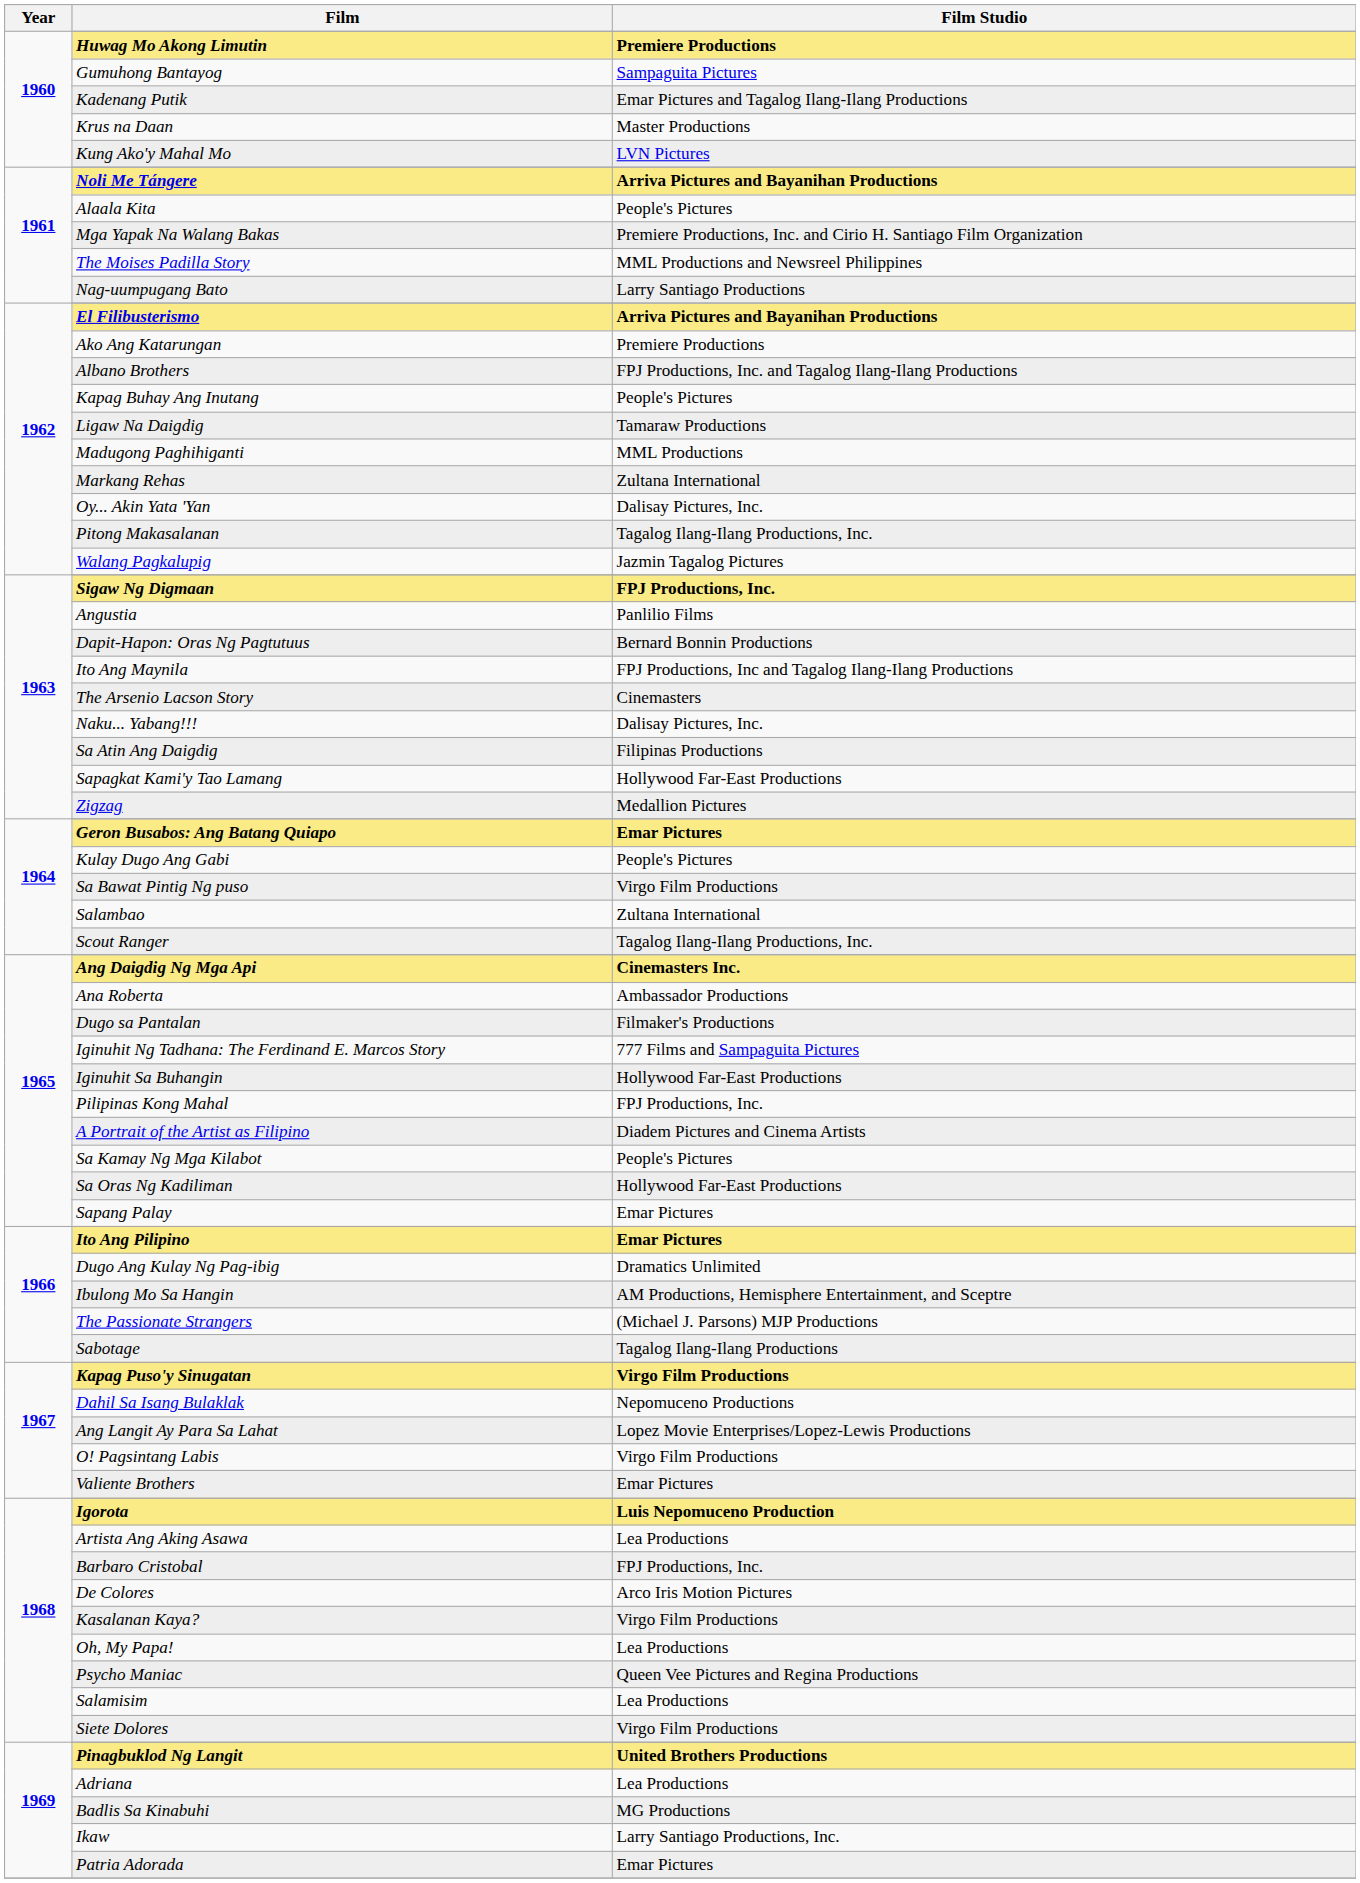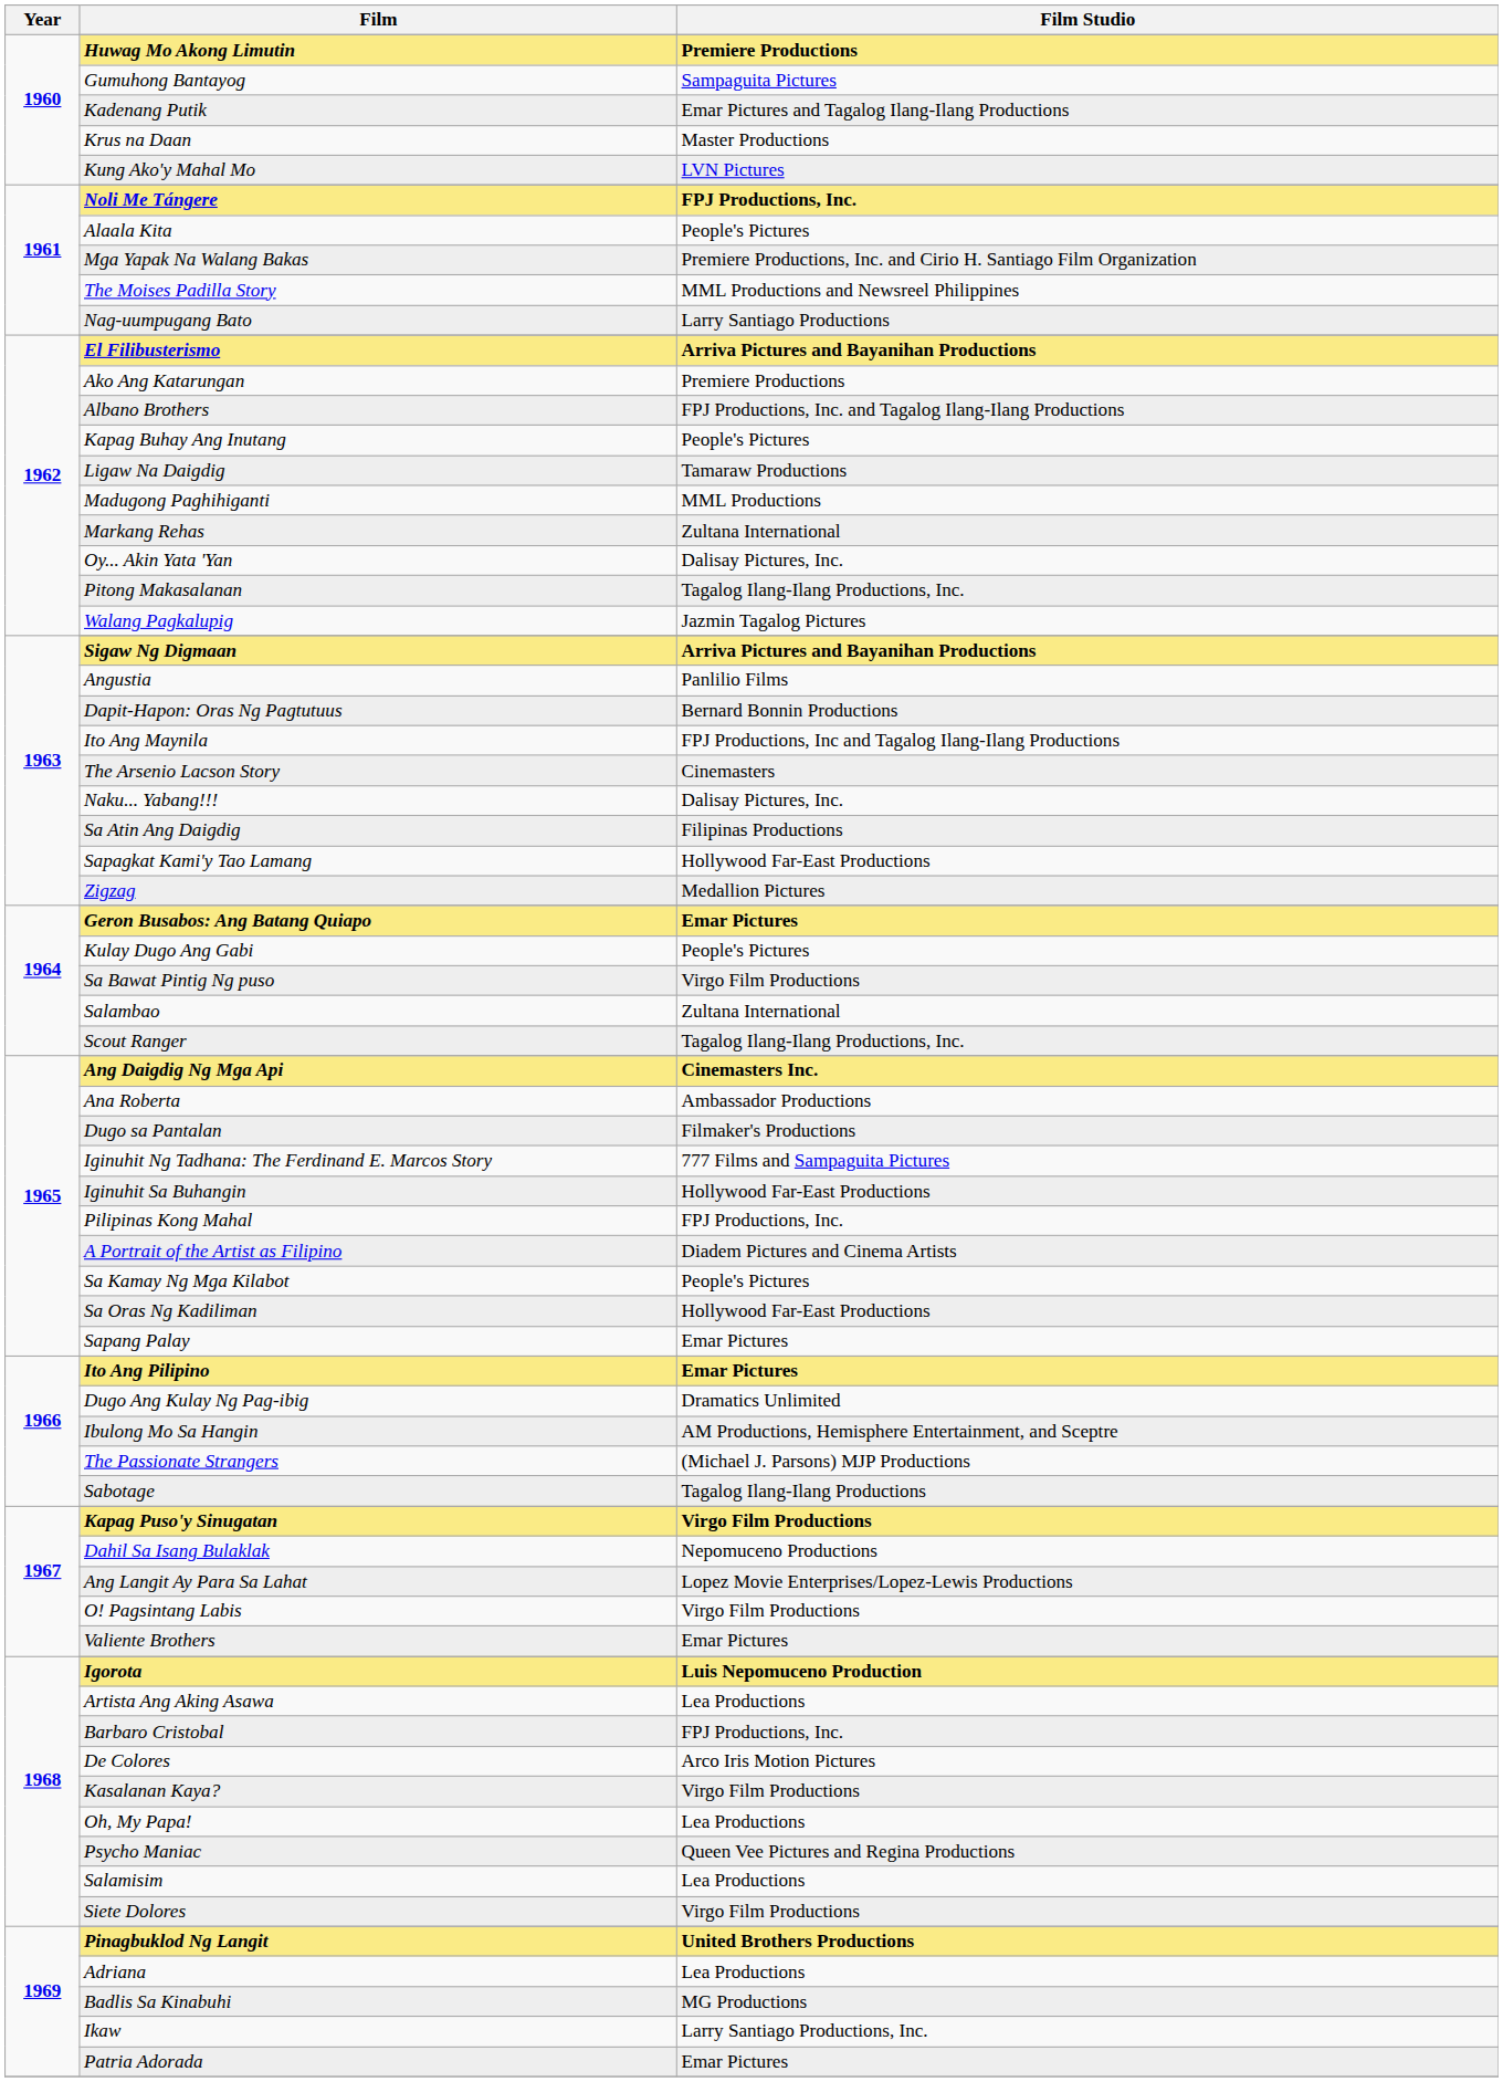 <table class="wikitable" style="width:100%">
 <tr bgcolor="#bebebe">
 <th width="5%">Year</th>
 <th width="40%">Film</th>
 <th width="55%">Film Studio</th>
 </tr>
 <tr>
 <td rowspan=6 style="text-align:center"><strong><a href='#'>1960</a></strong><br> <br></td>
 </tr>
 <tr style="background:#FAEB86">
 <td><strong><em>Huwag Mo Akong Limutin</em></strong></td>
 <td><strong>Premiere Productions</strong></td>
 </tr>
 <tr>
 <td><em>Gumuhong Bantayog</em></td>
 <td><a href='#'>Sampaguita Pictures</a></td>
 </tr>
 <tr style="background:#eee;">
 <td><em>Kadenang Putik</em></td>
 <td>Emar Pictures and Tagalog Ilang-Ilang Productions</td>
 </tr>
 <tr>
 <td><em>Krus na Daan</em></td>
 <td>Master Productions</td>
 </tr>
 <tr style="background:#eee;">
 <td><em>Kung Ako'y Mahal Mo</em></td>
 <td><a href='#'>LVN Pictures</a></td>
 </tr>
 <tr>
 <td rowspan=6 style="text-align:center"><strong><a href='#'>1961</a></strong><br> <br></td>
 </tr>
 <tr style="background:#FAEB86">
 <td><strong><em><a href='#'>Noli Me Tángere</a></em></strong></td>
-<td><strong>Arriva Pictures and Bayanihan Productions</strong></td>
+<td><strong>FPJ Productions, Inc.</strong></td>
 </tr>
 <tr>
 <td><em>Alaala Kita</em></td>
 <td>People's Pictures</td>
 </tr>
 <tr style="background:#eee;">
 <td><em>Mga Yapak Na Walang Bakas</em></td>
 <td>Premiere Productions, Inc. and Cirio H. Santiago Film Organization</td>
 </tr>
 <tr>
 <td><em><a href='#'>The Moises Padilla Story</a></em></td>
 <td>MML Productions and Newsreel Philippines</td>
 </tr>
 <tr style="background:#eee;">
 <td><em>Nag-uumpugang Bato</em></td>
 <td>Larry Santiago Productions</td>
 </tr>
 <tr>
 <td rowspan=11 style="text-align:center"><strong><a href='#'>1962</a></strong><br> <br></td>
 </tr>
 <tr style="background:#FAEB86">
 <td><strong><em><a href='#'>El Filibusterismo</a></em></strong></td>
 <td><strong>Arriva Pictures and Bayanihan Productions</strong></td>
 </tr>
 <tr>
 <td><em>Ako Ang Katarungan</em></td>
 <td>Premiere Productions</td>
 </tr>
 <tr style="background:#eee;">
 <td><em>Albano Brothers</em></td>
 <td>FPJ Productions, Inc. and Tagalog Ilang-Ilang Productions</td>
 </tr>
 <tr>
 <td><em>Kapag Buhay Ang Inutang</em></td>
 <td>People's Pictures</td>
 </tr>
 <tr style="background:#eee;">
 <td><em>Ligaw Na Daigdig</em></td>
 <td>Tamaraw Productions</td>
 </tr>
 <tr>
 <td><em>Madugong Paghihiganti</em></td>
 <td>MML Productions</td>
 </tr>
 <tr style="background:#eee;">
 <td><em>Markang Rehas</em></td>
 <td>Zultana International</td>
 </tr>
 <tr>
 <td><em>Oy... Akin Yata 'Yan</em></td>
 <td>Dalisay Pictures, Inc.</td>
 </tr>
 <tr style="background:#eee;">
 <td><em>Pitong Makasalanan</em></td>
 <td>Tagalog Ilang-Ilang Productions, Inc.</td>
 </tr>
 <tr>
 <td><em><a href='#'>Walang Pagkalupig</a></em></td>
 <td>Jazmin Tagalog Pictures</td>
 </tr>
 <tr>
 <td rowspan=10 style="text-align:center"><strong><a href='#'>1963</a></strong><br> <br></td>
 </tr>
 <tr style="background:#FAEB86">
 <td><strong><em>Sigaw Ng Digmaan</em></strong></td>
-<td><strong>FPJ Productions, Inc.</strong></td>
+<td><strong>Arriva Pictures and Bayanihan Productions</strong></td>
 </tr>
 <tr>
 <td><em>Angustia</em></td>
 <td>Panlilio Films</td>
 </tr>
 <tr style="background:#eee;">
 <td><em>Dapit-Hapon: Oras Ng Pagtutuus</em></td>
 <td>Bernard Bonnin Productions</td>
 </tr>
 <tr>
 <td><em>Ito Ang Maynila</em></td>
 <td>FPJ Productions, Inc and Tagalog Ilang-Ilang Productions</td>
 </tr>
 <tr style="background:#eee;">
 <td><em>The Arsenio Lacson Story</em></td>
 <td>Cinemasters</td>
 </tr>
 <tr>
 <td><em>Naku... Yabang!!!</em></td>
 <td>Dalisay Pictures, Inc.</td>
 </tr>
 <tr style="background:#eee;">
 <td><em>Sa Atin Ang Daigdig</em></td>
 <td>Filipinas Productions</td>
 </tr>
 <tr>
 <td><em>Sapagkat Kami'y Tao Lamang</em></td>
 <td>Hollywood Far-East Productions</td>
 </tr>
 <tr style="background:#eee;">
 <td><em><a href='#'>Zigzag</a></em></td>
 <td>Medallion Pictures</td>
 </tr>
 <tr>
 <td rowspan=6 style="text-align:center"><strong><a href='#'>1964</a></strong><br> <br></td>
 </tr>
 <tr style="background:#FAEB86">
 <td><strong><em>Geron Busabos: Ang Batang Quiapo</em></strong></td>
 <td><strong>Emar Pictures</strong></td>
 </tr>
 <tr>
 <td><em>Kulay Dugo Ang Gabi</em></td>
 <td>People's Pictures</td>
 </tr>
 <tr style="background:#eee;">
 <td><em>Sa Bawat Pintig Ng puso</em></td>
 <td>Virgo Film Productions</td>
 </tr>
 <tr>
 <td><em>Salambao</em></td>
 <td>Zultana International</td>
 </tr>
 <tr style="background:#eee;">
 <td><em>Scout Ranger</em></td>
 <td>Tagalog Ilang-Ilang Productions, Inc.</td>
 </tr>
 <tr>
 <td rowspan=11 style="text-align:center"><strong><a href='#'>1965</a></strong><br> <br></td>
 </tr>
 <tr style="background:#FAEB86">
 <td><strong><em>Ang Daigdig Ng Mga Api</em></strong></td>
 <td><strong>Cinemasters Inc.</strong></td>
 </tr>
 <tr>
 <td><em>Ana Roberta</em></td>
 <td>Ambassador Productions</td>
 </tr>
 <tr style="background:#eee;">
 <td><em>Dugo sa Pantalan</em></td>
 <td>Filmaker's Productions</td>
 </tr>
 <tr>
 <td><em>Iginuhit Ng Tadhana: The Ferdinand E. Marcos Story</em></td>
 <td>777 Films and <a href='#'>Sampaguita Pictures</a></td>
 </tr>
 <tr style="background:#eee;">
 <td><em>Iginuhit Sa Buhangin</em></td>
 <td>Hollywood Far-East Productions</td>
 </tr>
 <tr>
 <td><em>Pilipinas Kong Mahal</em></td>
 <td>FPJ Productions, Inc.</td>
 </tr>
 <tr style="background:#eee;">
 <td><em><a href='#'>A Portrait of the Artist as Filipino</a></em></td>
 <td>Diadem Pictures and Cinema Artists</td>
 </tr>
 <tr>
 <td><em>Sa Kamay Ng Mga Kilabot</em></td>
 <td>People's Pictures</td>
 </tr>
 <tr style="background:#eee;">
 <td><em>Sa Oras Ng Kadiliman</em></td>
 <td>Hollywood Far-East Productions</td>
 </tr>
 <tr>
 <td><em>Sapang Palay</em></td>
 <td>Emar Pictures</td>
 </tr>
 <tr>
 <td rowspan=6 style="text-align:center"><strong><a href='#'>1966</a></strong><br> <br></td>
 </tr>
 <tr style="background:#FAEB86">
 <td><strong><em>Ito Ang Pilipino</em></strong></td>
 <td><strong>Emar Pictures</strong></td>
 </tr>
 <tr>
 <td><em>Dugo Ang Kulay Ng Pag-ibig</em></td>
 <td>Dramatics Unlimited</td>
 </tr>
 <tr style="background:#eee;">
 <td><em>Ibulong Mo Sa Hangin</em></td>
 <td>AM Productions, Hemisphere Entertainment, and Sceptre</td>
 </tr>
 <tr>
 <td><em><a href='#'>The Passionate Strangers</a></em></td>
 <td>(Michael J. Parsons) MJP Productions</td>
 </tr>
 <tr style="background:#eee;">
 <td><em>Sabotage</em></td>
 <td>Tagalog Ilang-Ilang Productions</td>
 </tr>
 <tr>
 <td rowspan=6 style="text-align:center"><strong><a href='#'>1967</a></strong><br> <br></td>
 </tr>
 <tr style="background:#FAEB86">
 <td><strong><em>Kapag Puso'y Sinugatan</em></strong></td>
 <td><strong>Virgo Film Productions</strong></td>
 </tr>
 <tr>
 <td><em><a href='#'>Dahil Sa Isang Bulaklak</a></em></td>
 <td>Nepomuceno Productions</td>
 </tr>
 <tr style="background:#eee;">
 <td><em>Ang Langit Ay Para Sa Lahat</em></td>
 <td>Lopez Movie Enterprises/Lopez-Lewis Productions</td>
 </tr>
 <tr>
 <td><em>O! Pagsintang Labis</em></td>
 <td>Virgo Film Productions</td>
 </tr>
 <tr style="background:#eee;">
 <td><em>Valiente Brothers</em></td>
 <td>Emar Pictures</td>
 </tr>
 <tr>
 <td rowspan=10 style="text-align:center"><strong><a href='#'>1968</a></strong><br> <br></td>
 </tr>
 <tr style="background:#FAEB86">
 <td><strong><em>Igorota</em></strong></td>
 <td><strong>Luis Nepomuceno Production</strong></td>
 </tr>
 <tr>
 <td><em>Artista Ang Aking Asawa</em></td>
 <td>Lea Productions</td>
 </tr>
 <tr style="background:#eee;">
 <td><em>Barbaro Cristobal</em></td>
 <td>FPJ Productions, Inc.</td>
 </tr>
 <tr>
 <td><em>De Colores</em></td>
 <td>Arco Iris Motion Pictures</td>
 </tr>
 <tr style="background:#eee;">
 <td><em>Kasalanan Kaya?</em></td>
 <td>Virgo Film Productions</td>
 </tr>
 <tr>
 <td><em>Oh, My Papa!</em></td>
 <td>Lea Productions</td>
 </tr>
 <tr style="background:#eee;">
 <td><em>Psycho Maniac</em></td>
 <td>Queen Vee Pictures and Regina Productions</td>
 </tr>
 <tr>
 <td><em>Salamisim</em></td>
 <td>Lea Productions</td>
 </tr>
 <tr style="background:#eee;">
 <td><em>Siete Dolores</em></td>
 <td>Virgo Film Productions</td>
 </tr>
 <tr>
 <td rowspan=6 style="text-align:center"><strong><a href='#'>1969</a></strong><br> <br></td>
 </tr>
 <tr style="background:#FAEB86">
 <td><strong><em>Pinagbuklod Ng Langit</em></strong></td>
 <td><strong>United Brothers Productions</strong></td>
 </tr>
 <tr>
 <td><em>Adriana</em></td>
 <td>Lea Productions</td>
 </tr>
 <tr style="background:#eee;">
 <td><em>Badlis Sa Kinabuhi</em></td>
 <td>MG Productions</td>
 </tr>
 <tr>
 <td><em>Ikaw</em></td>
 <td>Larry Santiago Productions, Inc.</td>
 </tr>
 <tr style="background:#eee;">
 <td><em>Patria Adorada</em></td>
 <td>Emar Pictures</td>
 </tr>
 <tr>
 </tr>
 </table>
